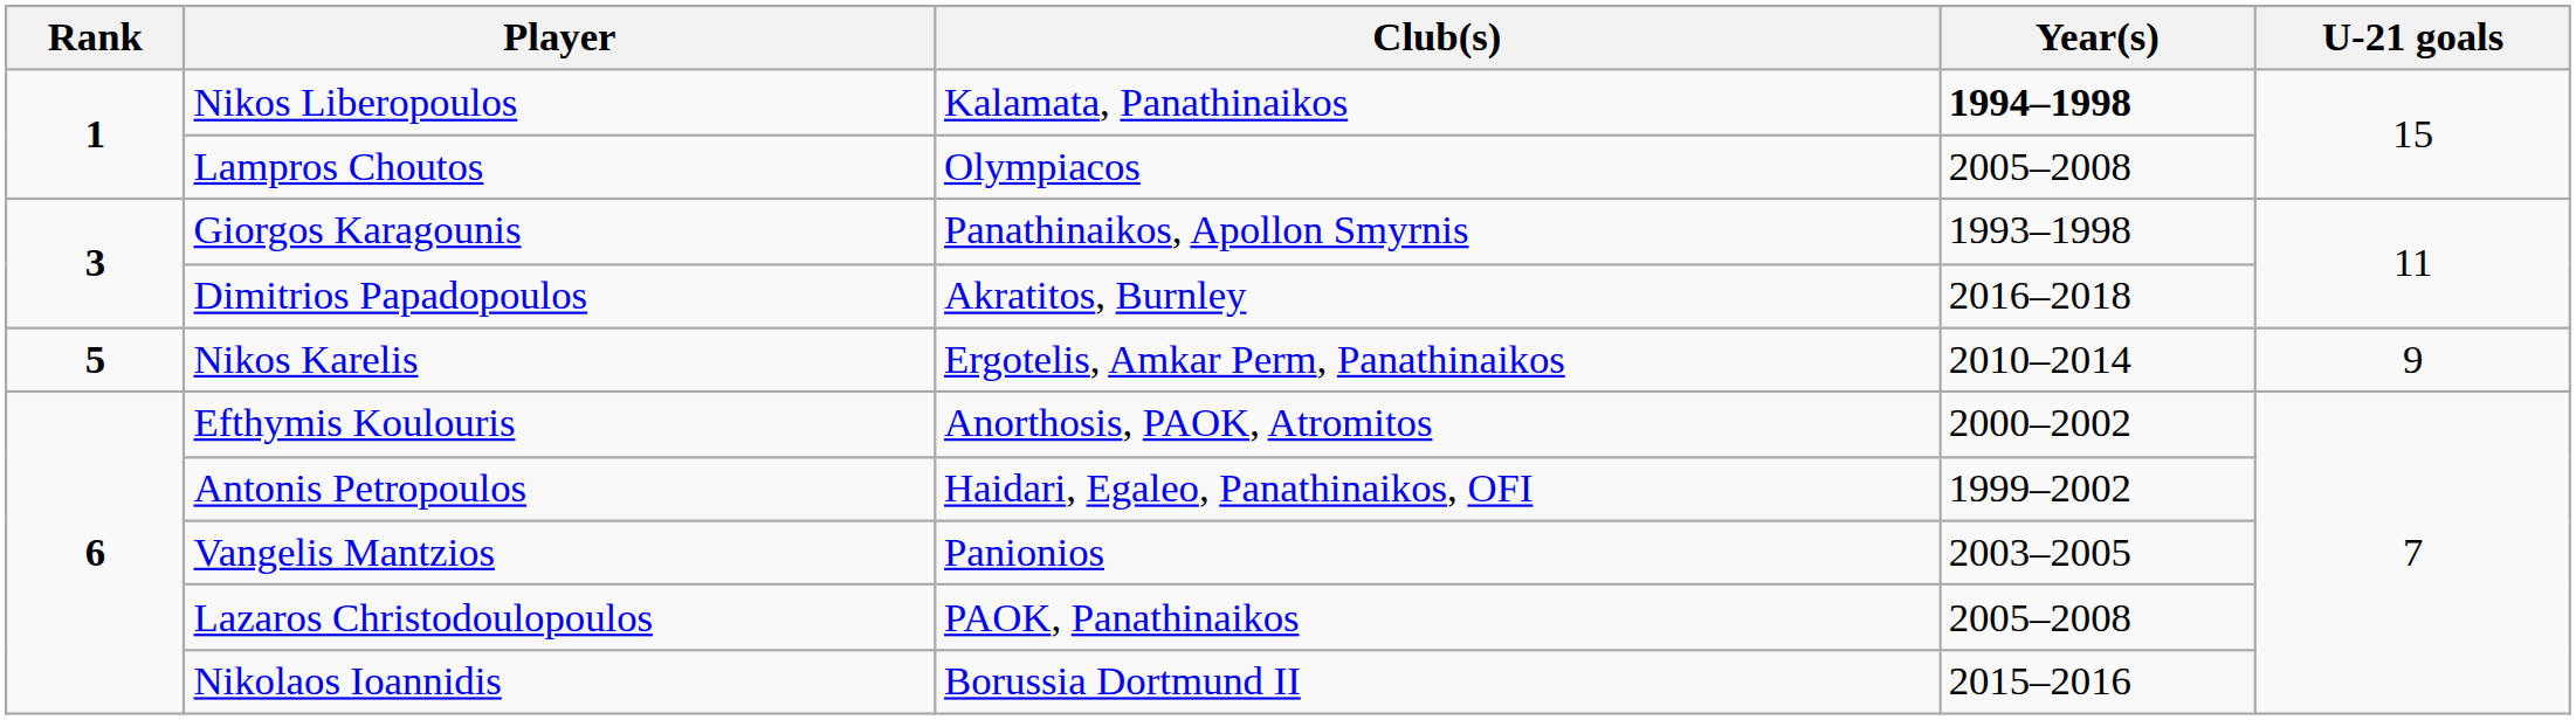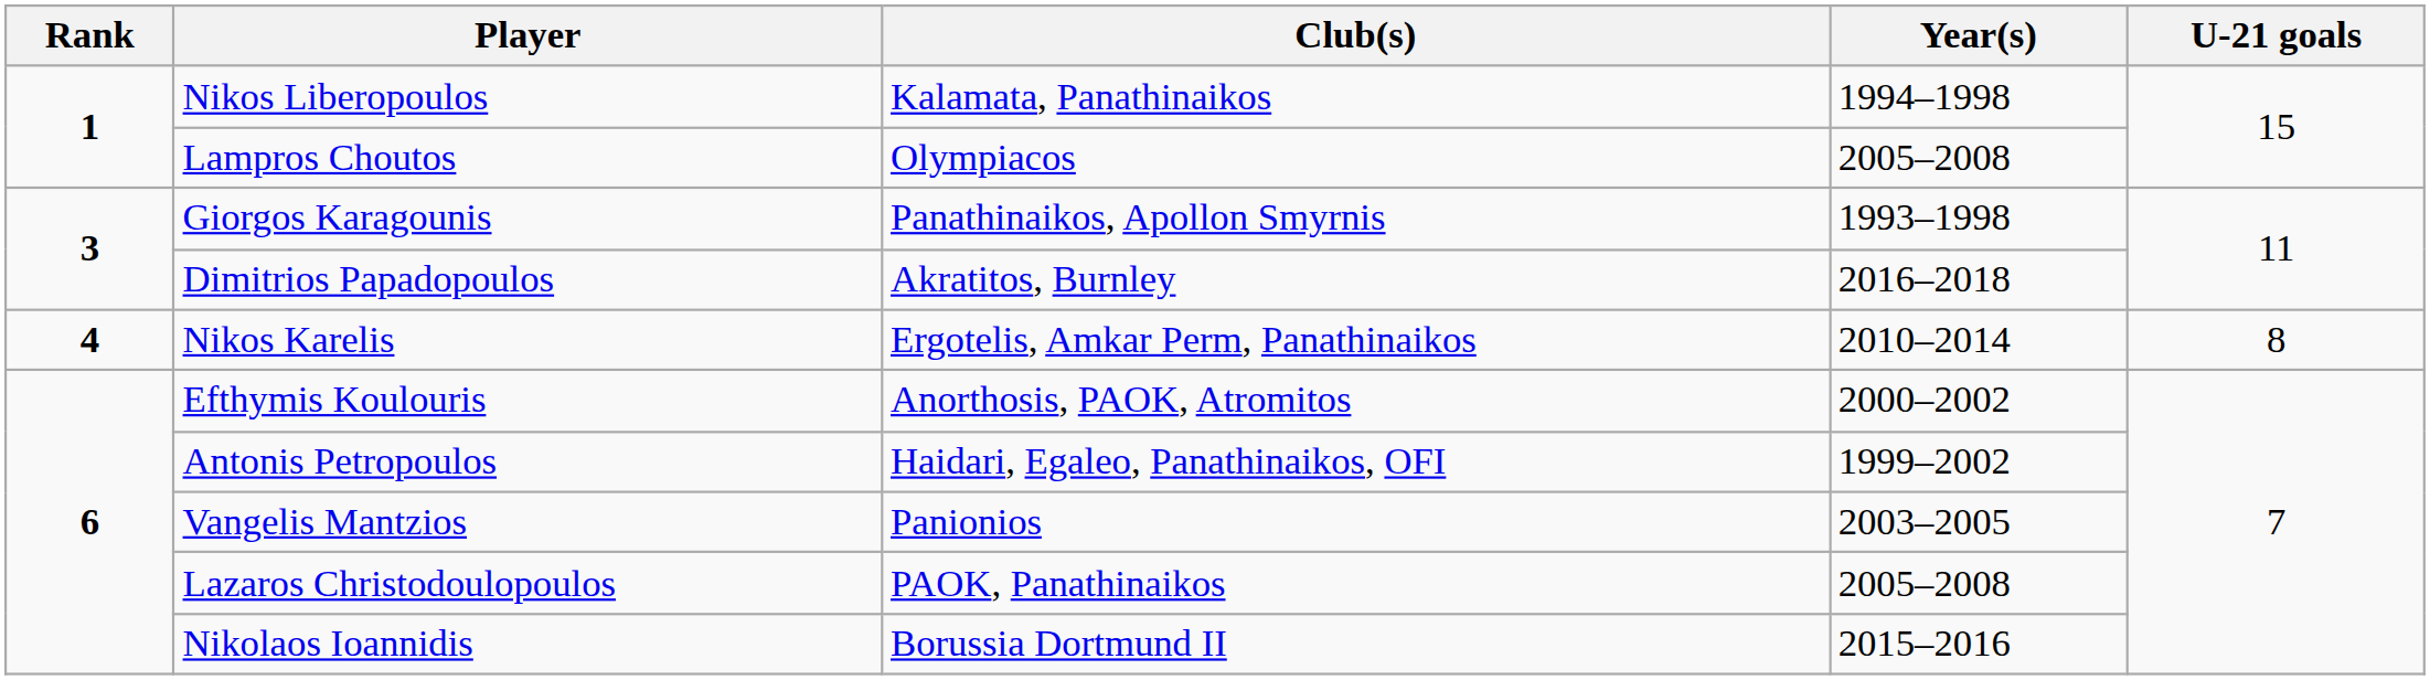 <table class="wikitable" width=80%>
 <tr>
 <th>Rank</th>
 <th>Player</th>
 <th>Club(s)</th>
 <th>Year(s)</th>
 <th>U-21 goals</th>
 </tr>
 <tr>
 <td rowspan=2 align=center><strong>1</strong></td>
 <td><a href='#'>Nikos Liberopoulos</a></td>
 <td><a href='#'>Kalamata</a>, <a href='#'>Panathinaikos</a></td>
-<td><strong>1994–1998</strong></td>
+<td>1994–1998</td>
 <td rowspan=2 align=center>15</td>
 </tr>
 <tr>
 <td><a href='#'>Lampros Choutos</a></td>
 <td><a href='#'>Olympiacos</a></td>
 <td>2005–2008</td>
 </tr>
 <tr>
 <td rowspan=2 align=center><strong>3</strong></td>
 <td><a href='#'>Giorgos Karagounis</a></td>
 <td><a href='#'>Panathinaikos</a>, <a href='#'>Apollon Smyrnis</a></td>
 <td>1993–1998</td>
 <td rowspan=2 align=center>11</td>
 </tr>
 <tr>
 <td><a href='#'>Dimitrios Papadopoulos</a></td>
 <td><a href='#'>Akratitos</a>, <a href='#'>Burnley</a></td>
 <td>2016–2018</td>
 </tr>
 <tr>
-<td align=center><strong>5</strong></td>
+<td align=center><strong>4</strong></td>
 <td><a href='#'>Nikos Karelis</a></td>
 <td><a href='#'>Ergotelis</a>, <a href='#'>Amkar Perm</a>, <a href='#'>Panathinaikos</a></td>
 <td>2010–2014</td>
-<td align=center>9</td>
+<td align=center>8</td>
 </tr>
 <tr>
 <td rowspan=5 align=center><strong>6</strong></td>
 <td><a href='#'>Efthymis Koulouris</a></td>
 <td><a href='#'>Anorthosis</a>, <a href='#'>PAOK</a>, <a href='#'>Atromitos</a></td>
 <td>2000–2002</td>
 <td rowspan=5 align=center>7</td>
 </tr>
 <tr>
 <td><a href='#'>Antonis Petropoulos</a></td>
 <td><a href='#'>Haidari</a>, <a href='#'>Egaleo</a>, <a href='#'>Panathinaikos</a>, <a href='#'>OFI</a></td>
 <td>1999–2002</td>
 </tr>
 <tr>
 <td><a href='#'>Vangelis Mantzios</a></td>
 <td><a href='#'>Panionios</a></td>
 <td>2003–2005</td>
 </tr>
 <tr>
 <td><a href='#'>Lazaros Christodoulopoulos</a></td>
 <td><a href='#'>PAOK</a>, <a href='#'>Panathinaikos</a></td>
 <td>2005–2008</td>
 </tr>
 <tr>
 <td><a href='#'>Nikolaos Ioannidis</a></td>
 <td><a href='#'>Borussia Dortmund II</a></td>
 <td>2015–2016</td>
 </tr>
 </table>
